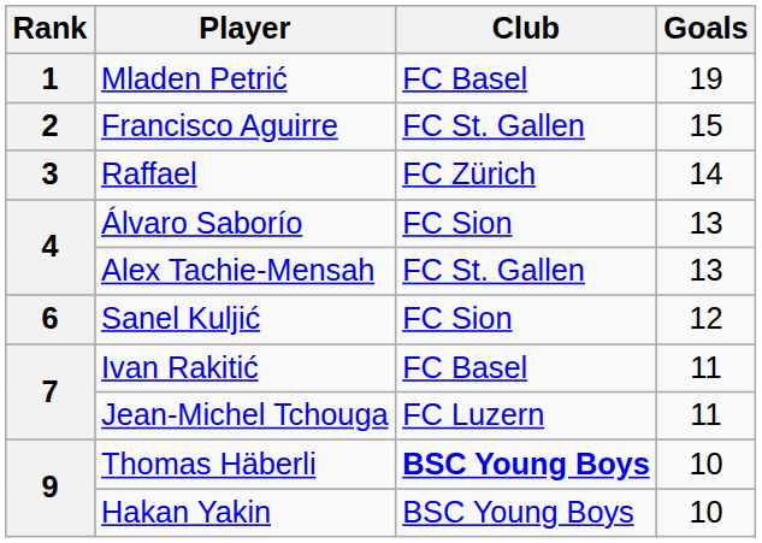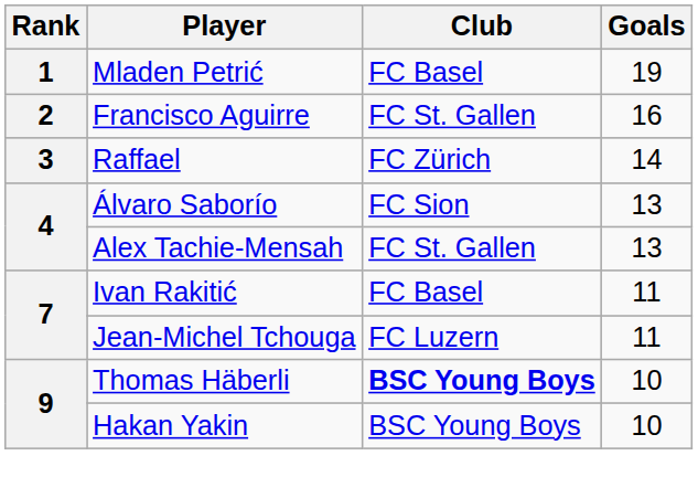 <table class="wikitable" style="text-align:center">
 <tr>
 <th>Rank</th>
 <th>Player</th>
 <th>Club</th>
 <th>Goals</th>
 </tr>
 <tr>
 <th>1</th>
 <td align="left"> <a href='#'>Mladen Petrić</a></td>
 <td align="left"><a href='#'>FC Basel</a></td>
 <td>19</td>
 </tr>
 <tr>
 <th>2</th>
 <td align="left"> <a href='#'>Francisco Aguirre</a></td>
 <td align="left"><a href='#'>FC St. Gallen</a></td>
-<td>15</td>
+<td>16</td>
 </tr>
 <tr>
 <th>3</th>
 <td align="left"> <a href='#'>Raffael</a></td>
 <td align="left"><a href='#'>FC Zürich</a></td>
 <td>14</td>
 </tr>
 <tr>
 <th rowspan="2">4</th>
 <td align="left"> <a href='#'>Álvaro Saborío</a></td>
 <td align="left"><a href='#'>FC Sion</a></td>
 <td>13</td>
 </tr>
 <tr>
 <td align="left"> <a href='#'>Alex Tachie-Mensah</a></td>
 <td align="left"><a href='#'>FC St. Gallen</a></td>
 <td>13</td>
-</tr>
-<tr>
-<th>6</th>
-<td align="left"> <a href='#'>Sanel Kuljić</a></td>
-<td align="left"><a href='#'>FC Sion</a></td>
-<td>12</td>
 </tr>
 <tr>
 <th rowspan="2">7</th>
 <td align="left"> <a href='#'>Ivan Rakitić</a></td>
 <td align="left"><a href='#'>FC Basel</a></td>
 <td>11</td>
 </tr>
 <tr>
 <td align="left"> <a href='#'>Jean-Michel Tchouga</a></td>
 <td align="left"><a href='#'>FC Luzern</a></td>
 <td>11</td>
 </tr>
 <tr>
 <th rowspan="2">9</th>
 <td align="left"> <a href='#'>Thomas Häberli</a></td>
 <td align="left"><strong><a href='#'>BSC Young Boys</a></strong></td>
 <td>10</td>
 </tr>
 <tr>
 <td align="left"> <a href='#'>Hakan Yakin</a></td>
 <td align="left"><a href='#'>BSC Young Boys</a></td>
 <td>10</td>
 </tr>
 </table>
